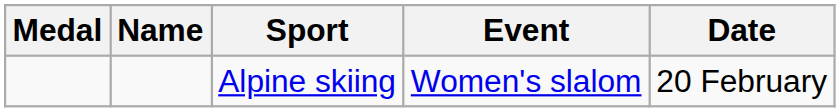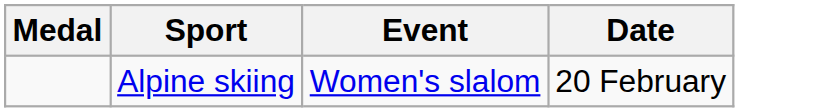 <table class="wikitable sortable" style="font-size:90%">
 <tr>
 <th>Medal</th>
-<th>Name</th>
 <th>Sport</th>
 <th>Event</th>
 <th>Date</th>
 </tr>
 <tr>
 <td></td>
-<td></td>
 <td><a href='#'>Alpine skiing</a></td>
 <td><a href='#'>Women's slalom</a></td>
 <td>20 February</td>
 </tr>
 </table>
